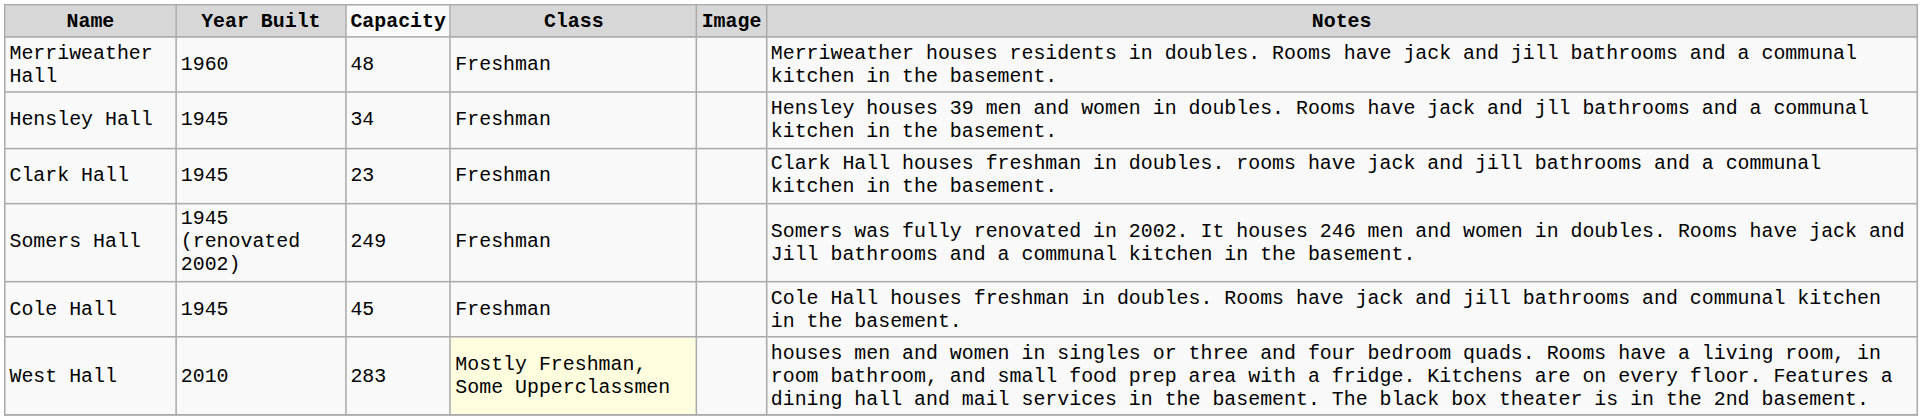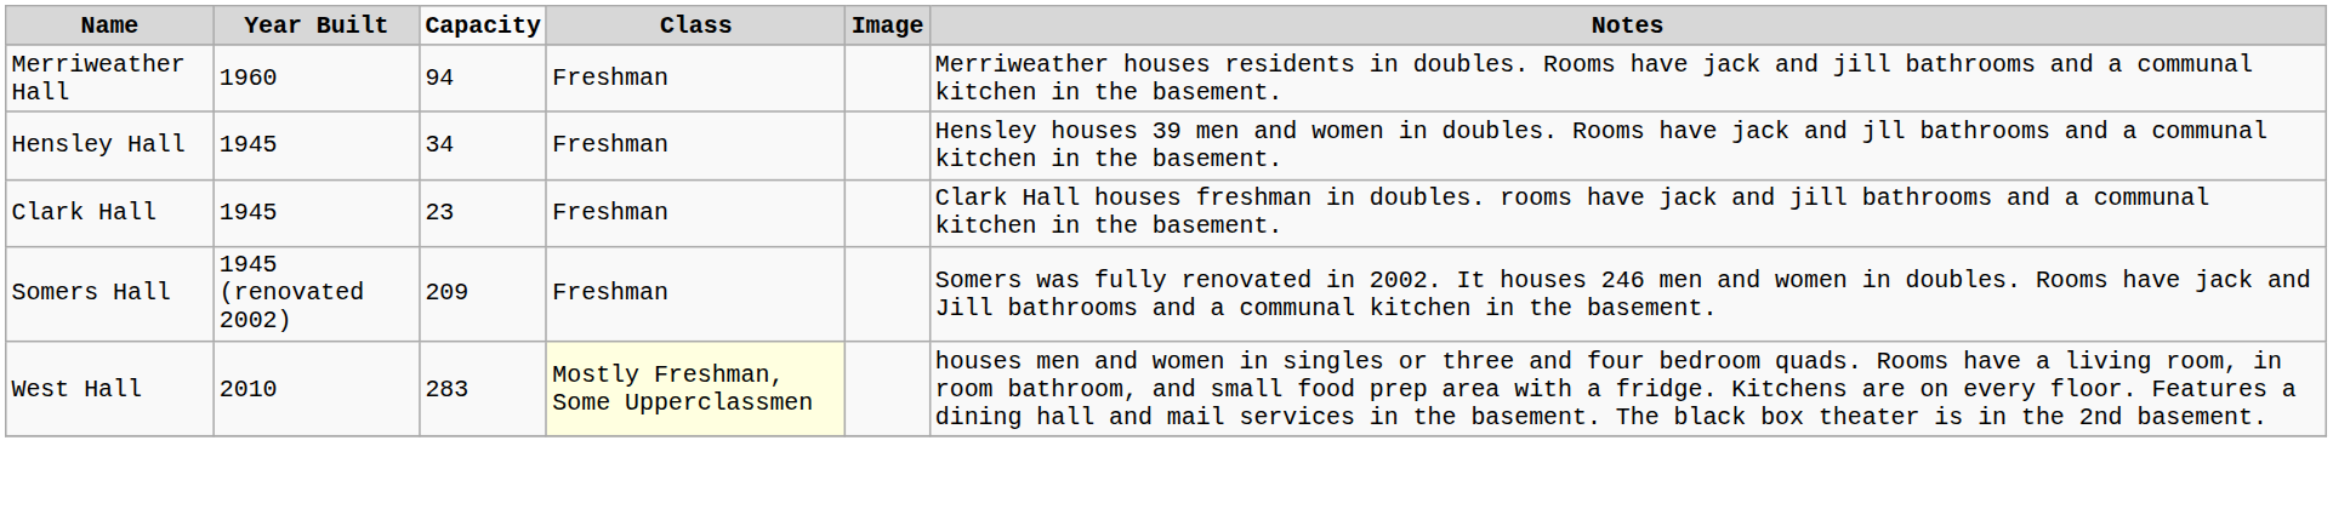 <table class="sortable wikitable">
 <tr ---->
 <td align="center" bgcolor="#d7d7d7"><strong>Name</strong></td>
 <td align="center" bgcolor="#d7d7d7"><strong>Year Built</strong></td>
 <td><strong>Capacity</strong></td>
 <td align="center" bgcolor="#d7d7d7"><strong>Class</strong></td>
 <td align="center" bgcolor="#d7d7d7"><strong>Image</strong></td>
 <td align="center" bgcolor="#d7d7d7"><strong>Notes</strong></td>
 </tr>
 <tr ---->
 <td>Merriweather Hall</td>
 <td>1960</td>
-<td>48</td>
+<td>94</td>
 <td>Freshman</td>
 <td></td>
 <td>Merriweather houses residents in doubles.  Rooms have jack and jill bathrooms and a communal kitchen in the basement.</td>
 </tr>
 <tr ---->
 <td>Hensley Hall</td>
 <td>1945</td>
 <td>34</td>
 <td>Freshman</td>
 <td></td>
 <td>Hensley houses 39 men and women in doubles. Rooms have jack and jll bathrooms and a communal kitchen in the basement.</td>
 </tr>
 <tr ---->
 <td>Clark Hall</td>
 <td>1945</td>
 <td>23</td>
 <td>Freshman</td>
 <td></td>
 <td>Clark Hall houses freshman in doubles. rooms have jack and jill bathrooms and a communal kitchen in the basement.</td>
 </tr>
 <tr ---->
 <td>Somers Hall</td>
 <td>1945 (renovated 2002)</td>
-<td>249</td>
+<td>209</td>
 <td>Freshman</td>
 <td></td>
 <td>Somers was fully renovated in 2002. It houses 246 men and women in doubles. Rooms have jack and Jill bathrooms and a communal kitchen in the basement.</td>
-</tr>
-<tr ---->
-<td>Cole Hall</td>
-<td>1945</td>
-<td>45</td>
-<td>Freshman</td>
-<td></td>
-<td>Cole Hall  houses freshman in doubles. Rooms have jack and jill bathrooms and communal kitchen in the basement.</td>
 </tr>
 <tr ---->
 <td>West Hall</td>
 <td>2010</td>
 <td>283</td>
 <td style="background: lightyellow;">Mostly Freshman, Some Upperclassmen</td>
 <td></td>
 <td>houses men and women in singles or three and four bedroom quads. Rooms have a living room, in room bathroom, and small food prep area with a fridge. Kitchens are on every floor. Features a dining hall and mail services in the basement. The black box theater is in the 2nd basement.</td>
 </tr>
 <tr ---->
 </tr>
 </table>
